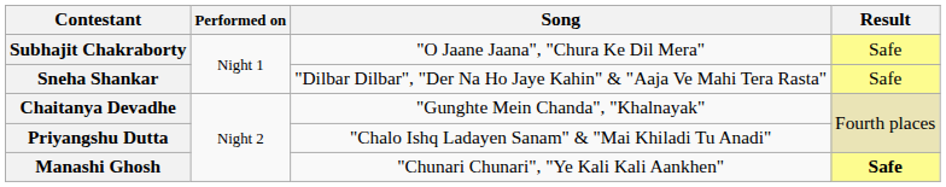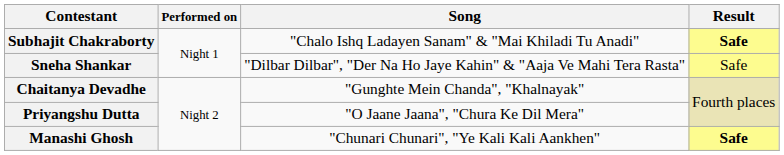 <table class="wikitable unsortable" style="text-align:center;">
 <tr>
 <th>Contestant</th>
 <th><small>Performed on</small></th>
 <th>Song</th>
 <th>Result</th>
 </tr>
 <tr>
 <th>Subhajit Chakraborty</th>
 <td rowspan="2"><small>Night 1</small></td>
-<td>"O Jaane Jaana", "Chura Ke Dil Mera"</td>
-<td style="background:#FDFC8F;">Safe</td>
+<td>"Chalo  Ishq Ladayen Sanam" & "Mai Khiladi Tu Anadi"</td>
+<td style="background:#FDFC8F;"><strong>Safe</strong></td>
 </tr>
 <tr>
 <th>Sneha Shankar</th>
 <td>"Dilbar Dilbar", "Der Na Ho Jaye Kahin" & "Aaja Ve Mahi Tera Rasta"</td>
 <td style="background:#FDFC8F;">Safe</td>
 </tr>
 <tr>
 <th>Chaitanya Devadhe</th>
 <td rowspan="3"><small>Night 2</small></td>
 <td>"Gunghte Mein Chanda", "Khalnayak"</td>
 <td rowspan="2"  style="background:#EAE4B6;">Fourth places</td>
 </tr>
 <tr>
 <th>Priyangshu Dutta</th>
-<td>"Chalo  Ishq Ladayen Sanam" & "Mai Khiladi Tu Anadi"</td>
+<td>"O Jaane Jaana", "Chura Ke Dil Mera"</td>
 </tr>
 <tr>
 <th>Manashi Ghosh</th>
 <td>"Chunari Chunari", "Ye Kali Kali Aankhen"</td>
 <td style="background:#FDFC8F;"><strong>Safe</strong></td>
 </tr>
 </table>
